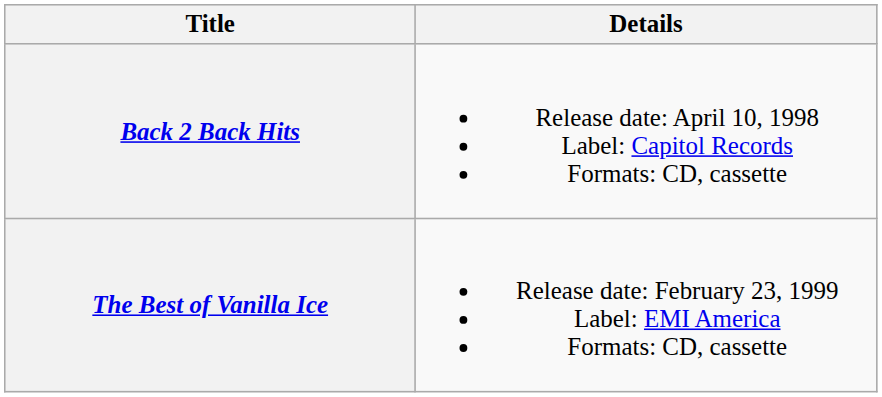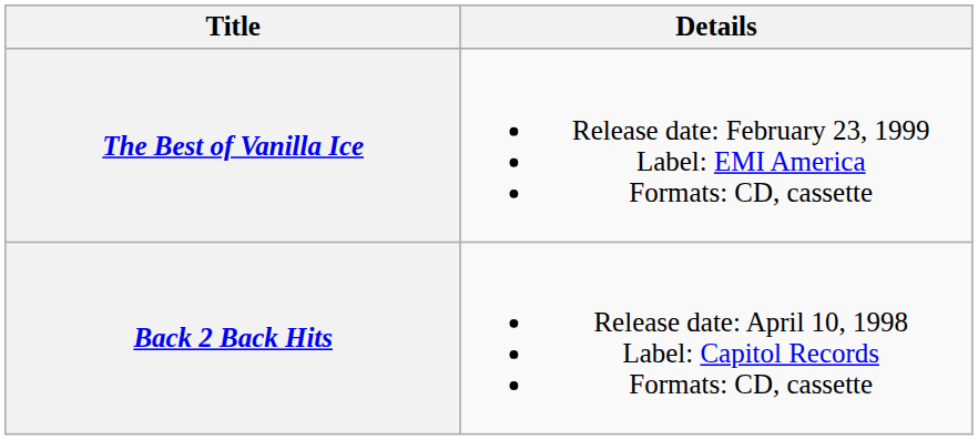 <table class="wikitable plainrowheaders" style="text-align:center;">
 <tr>
 <th style="width:16em;">Title</th>
 <th style="width:18em;">Details</th>
 </tr>
 <tr>
+<th scope="row"><em><a href='#'>The Best of Vanilla Ice</a></em></th>
+<td><br><ul><li>Release date: February 23, 1999</li><li>Label: <a href='#'>EMI America</a></li><li>Formats: CD, cassette</li></ul></td>
+</tr>
+<tr>
 <th scope="row"><em><a href='#'>Back 2 Back Hits</a></em></th>
 <td><br><ul><li>Release date: April 10, 1998</li><li>Label: <a href='#'>Capitol Records</a></li><li>Formats: CD, cassette</li></ul></td>
 </tr>
-<tr>
-<th scope="row"><em><a href='#'>The Best of Vanilla Ice</a></em></th>
-<td><br><ul><li>Release date: February 23, 1999</li><li>Label: <a href='#'>EMI America</a></li><li>Formats: CD, cassette</li></ul></td>
-</tr>
 </table>
